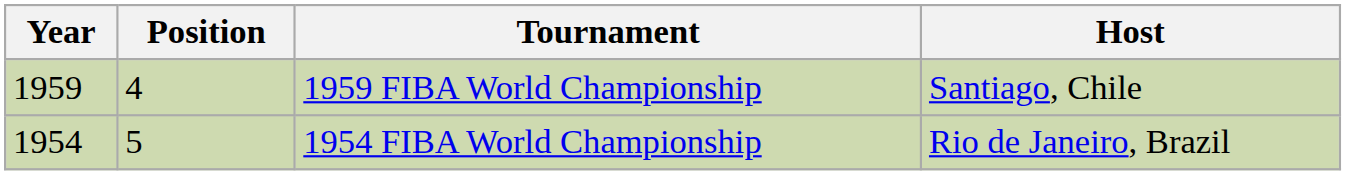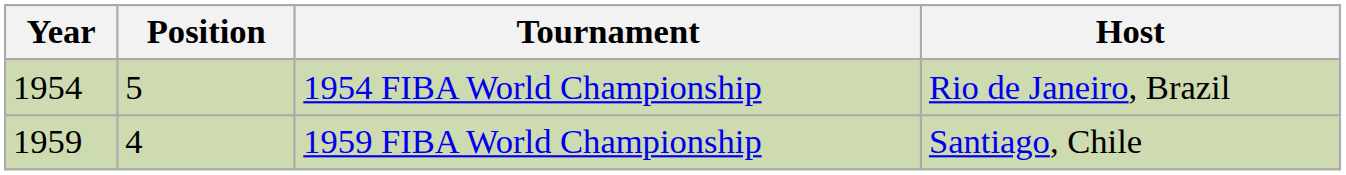 <table class="wikitable" style="width:70%;">
 <tr>
 <th>Year</th>
 <th>Position</th>
 <th>Tournament</th>
 <th>Host</th>
 </tr>
 <tr style="background:#cedab0;">
+<td>1954</td>
+<td>5</td>
+<td><a href='#'>1954 FIBA World Championship</a></td>
+<td><a href='#'>Rio de Janeiro</a>, Brazil</td>
+</tr>
+<tr style="background:#cedab0;">
 <td>1959</td>
 <td>4</td>
 <td><a href='#'>1959 FIBA World Championship</a></td>
 <td><a href='#'>Santiago</a>, Chile</td>
 </tr>
-<tr style="background:#cedab0;">
-<td>1954</td>
-<td>5</td>
-<td><a href='#'>1954 FIBA World Championship</a></td>
-<td><a href='#'>Rio de Janeiro</a>, Brazil</td>
-</tr>
 </table>
